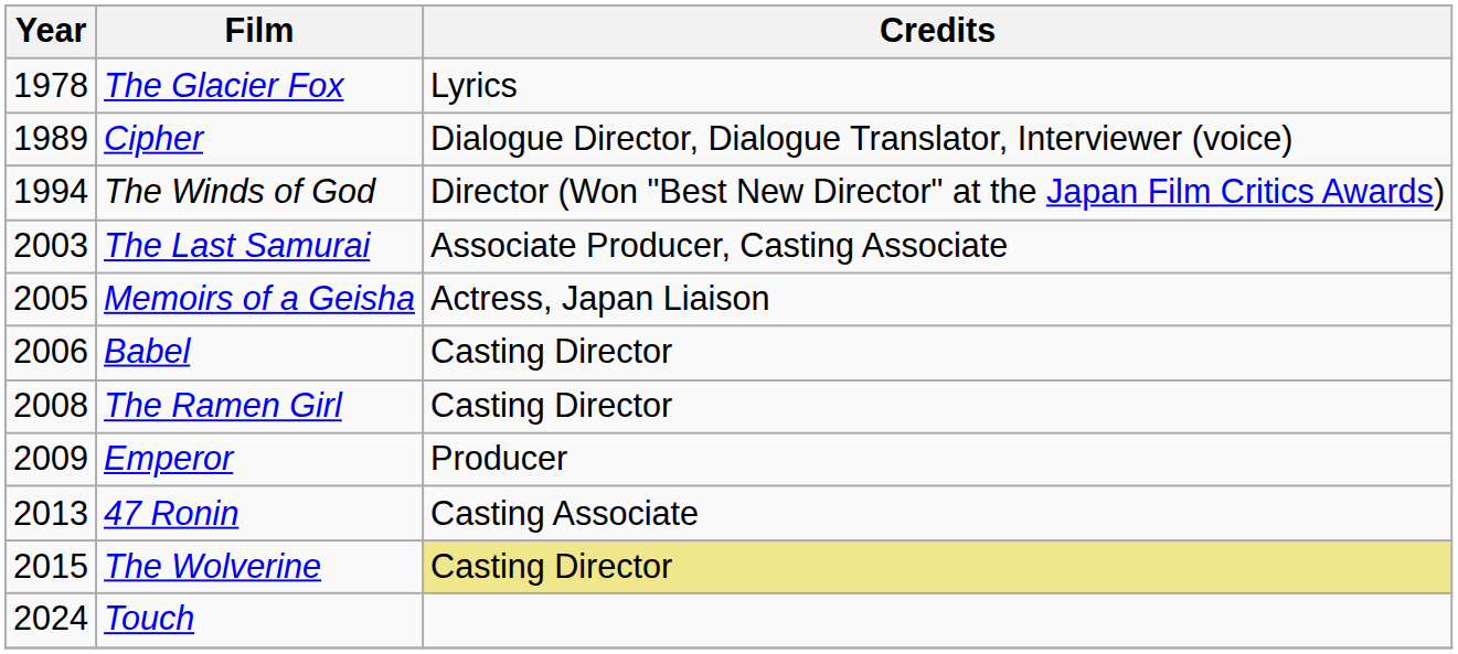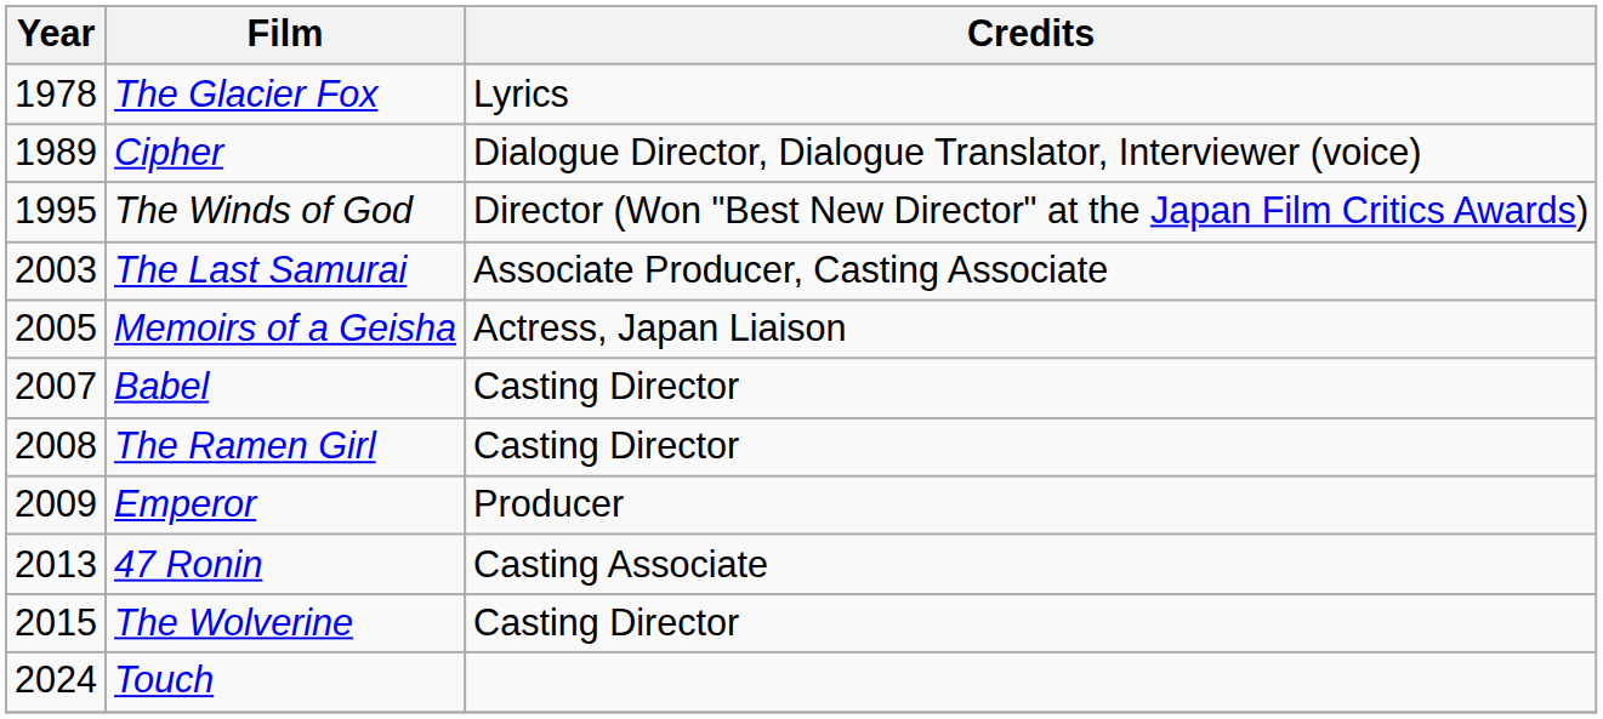 <table class="wikitable">
 <tr>
 <th>Year</th>
 <th>Film</th>
 <th>Credits</th>
 </tr>
 <tr>
 <td>1978</td>
 <td><em><a href='#'>The Glacier Fox</a></em></td>
 <td>Lyrics</td>
 </tr>
 <tr>
 <td>1989</td>
 <td><em><a href='#'>Cipher</a></em></td>
 <td>Dialogue Director, Dialogue Translator, Interviewer (voice)</td>
 </tr>
 <tr>
-<td>1994</td>
+<td>1995</td>
 <td><em>The Winds of God</em></td>
 <td>Director (Won "Best New Director" at the <a href='#'>Japan Film Critics Awards</a>)</td>
 </tr>
 <tr>
 <td>2003</td>
 <td><em><a href='#'>The Last Samurai</a></em></td>
 <td>Associate Producer, Casting Associate</td>
 </tr>
 <tr>
 <td>2005</td>
 <td><em><a href='#'>Memoirs of a Geisha</a></em></td>
 <td>Actress, Japan Liaison</td>
 </tr>
 <tr>
-<td>2006</td>
+<td>2007</td>
 <td><em><a href='#'>Babel</a></em></td>
 <td>Casting Director</td>
 </tr>
 <tr>
 <td>2008</td>
 <td><em><a href='#'>The Ramen Girl</a></em></td>
 <td>Casting Director</td>
 </tr>
 <tr>
 <td>2009</td>
 <td><em><a href='#'>Emperor</a></em></td>
 <td>Producer</td>
 </tr>
 <tr>
 <td>2013</td>
 <td><em><a href='#'>47 Ronin</a></em></td>
 <td>Casting Associate</td>
 </tr>
 <tr>
 <td>2015</td>
 <td><em><a href='#'>The Wolverine</a></em></td>
-<td style="background: khaki;">Casting Director</td>
+<td>Casting Director</td>
 </tr>
 <tr>
 <td>2024</td>
 <td><em><a href='#'>Touch</a></em></td>
 <td></td>
 </tr>
 <tr>
 </tr>
 </table>
